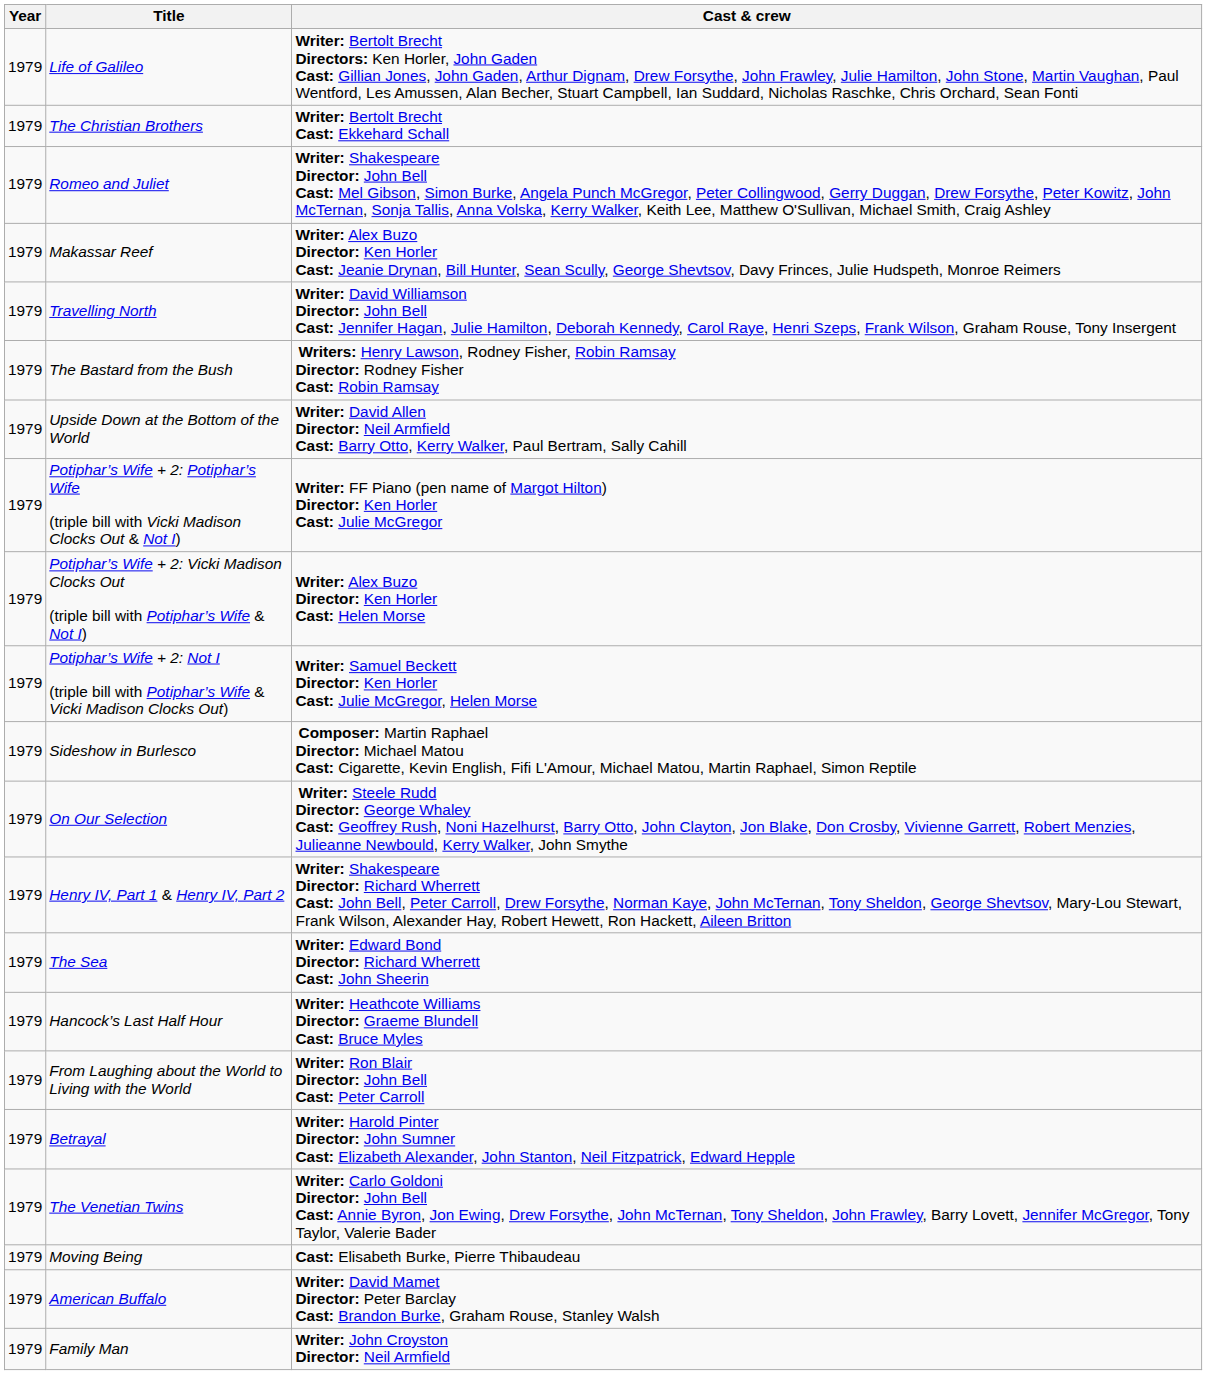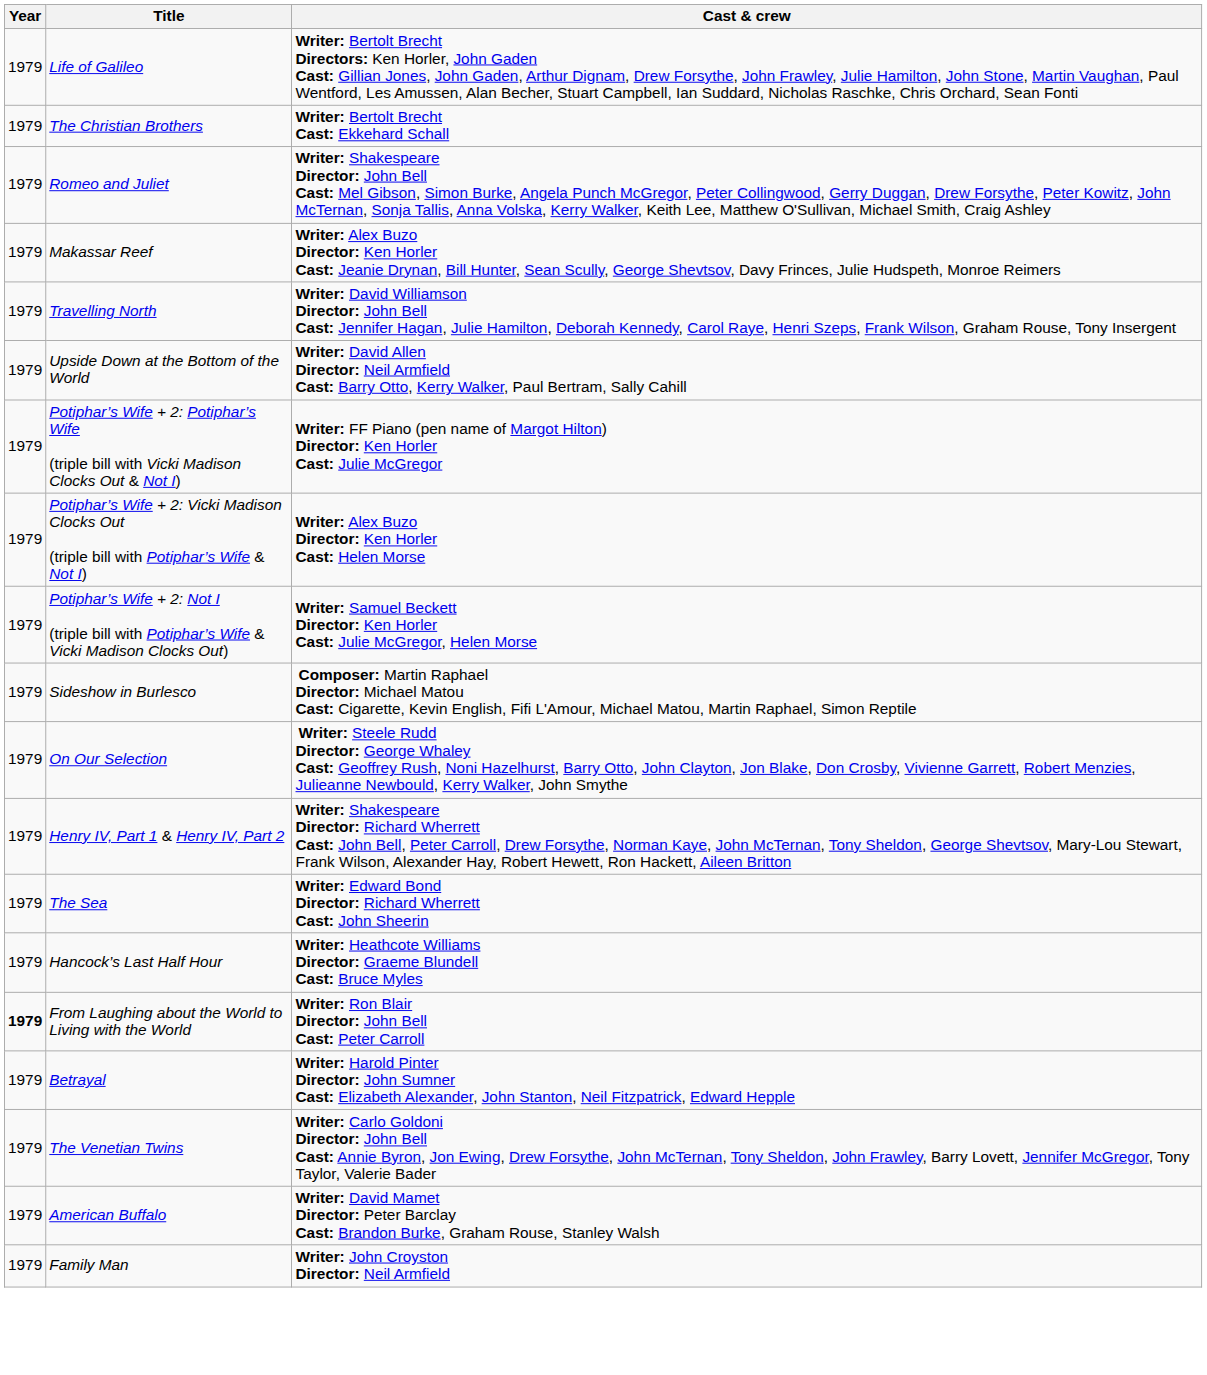 <table class="wikitable sortable">
 <tr>
 <th>Year</th>
 <th>Title</th>
 <th>Cast & crew</th>
 </tr>
 <tr>
 <td>1979</td>
 <td><em><a href='#'>Life of Galileo</a></em></td>
 <td><strong>Writer:</strong> <a href='#'>Bertolt Brecht</a><br><strong>Directors:</strong> Ken Horler, <a href='#'>John Gaden</a><br><strong>Cast:</strong> <a href='#'>Gillian Jones</a>, <a href='#'>John Gaden</a>, <a href='#'>Arthur Dignam</a>, <a href='#'>Drew Forsythe</a>, <a href='#'>John Frawley</a>, <a href='#'>Julie Hamilton</a>, <a href='#'>John Stone</a>, <a href='#'>Martin Vaughan</a>, Paul Wentford, Les Amussen, Alan Becher, Stuart Campbell, Ian Suddard, Nicholas Raschke, Chris Orchard, Sean Fonti</td>
 </tr>
 <tr>
 <td>1979</td>
 <td><em><a href='#'>The Christian Brothers</a></em></td>
 <td><strong>Writer:</strong> <a href='#'>Bertolt Brecht</a><br><strong>Cast:</strong> <a href='#'>Ekkehard Schall</a></td>
 </tr>
 <tr>
 <td>1979</td>
 <td><em><a href='#'>Romeo and Juliet</a></em></td>
 <td><strong>Writer:</strong> <a href='#'>Shakespeare</a><br><strong>Director:</strong> <a href='#'>John Bell</a><br><strong>Cast:</strong> <a href='#'>Mel Gibson</a>, <a href='#'>Simon Burke</a>, <a href='#'>Angela Punch McGregor</a>, <a href='#'>Peter Collingwood</a>, <a href='#'>Gerry Duggan</a>, <a href='#'>Drew Forsythe</a>, <a href='#'>Peter Kowitz</a>, <a href='#'>John McTernan</a>, <a href='#'>Sonja Tallis</a>, <a href='#'>Anna Volska</a>, <a href='#'>Kerry Walker</a>, Keith Lee, Matthew O'Sullivan, Michael Smith, Craig Ashley</td>
 </tr>
 <tr>
 <td>1979</td>
 <td><em>Makassar Reef</em> </td>
 <td><strong>Writer:</strong> <a href='#'>Alex Buzo</a><br><strong>Director:</strong> <a href='#'>Ken Horler</a><br><strong>Cast:</strong> <a href='#'>Jeanie Drynan</a>, <a href='#'>Bill Hunter</a>, <a href='#'>Sean Scully</a>, <a href='#'>George Shevtsov</a>, Davy Frinces, Julie Hudspeth, Monroe Reimers</td>
 </tr>
 <tr>
 <td>1979</td>
 <td><em><a href='#'>Travelling North</a></em> </td>
 <td><strong>Writer:</strong> <a href='#'>David Williamson</a><br><strong>Director:</strong> <a href='#'>John Bell</a><br><strong>Cast:</strong> <a href='#'>Jennifer Hagan</a>, <a href='#'>Julie Hamilton</a>, <a href='#'>Deborah Kennedy</a>, <a href='#'>Carol Raye</a>, <a href='#'>Henri Szeps</a>, <a href='#'>Frank Wilson</a>, Graham Rouse, Tony Insergent</td>
-</tr>
-<tr>
-<td>1979</td>
-<td><em>The Bastard from the Bush</em> </td>
-<td> <strong>Writers:</strong> <a href='#'>Henry Lawson</a>, Rodney Fisher, <a href='#'>Robin Ramsay</a><br><strong>Director:</strong> Rodney Fisher<br><strong>Cast:</strong> <a href='#'>Robin Ramsay</a></td>
 </tr>
 <tr>
 <td>1979</td>
 <td><em>Upside Down at the Bottom of the World</em> </td>
 <td><strong>Writer:</strong> <a href='#'>David Allen</a><br><strong>Director:</strong> <a href='#'>Neil Armfield</a><br><strong>Cast:</strong> <a href='#'>Barry Otto</a>, <a href='#'>Kerry Walker</a>, Paul Bertram, Sally Cahill</td>
 </tr>
 <tr>
 <td>1979</td>
 <td><em><a href='#'>Potiphar’s Wife</a> + 2: <a href='#'>Potiphar’s Wife</a></em><br><br>(triple bill with <em>Vicki Madison Clocks Out</em> & <em><a href='#'>Not I</a></em>)</td>
 <td><strong>Writer:</strong> FF Piano (pen name of <a href='#'>Margot Hilton</a>)<br><strong>Director:</strong> <a href='#'>Ken Horler</a><br><strong>Cast:</strong> <a href='#'>Julie McGregor</a></td>
 </tr>
 <tr>
 <td>1979</td>
 <td><em><a href='#'>Potiphar’s Wife</a> + 2: Vicki Madison Clocks Out </em><br><br>(triple bill with <em><a href='#'>Potiphar’s Wife</a></em> & <em><a href='#'>Not I</a></em>)</td>
 <td><strong>Writer:</strong> <a href='#'>Alex Buzo</a><br><strong>Director:</strong> <a href='#'>Ken Horler</a><br><strong>Cast:</strong> <a href='#'>Helen Morse</a></td>
 </tr>
 <tr>
 <td>1979</td>
 <td><em><a href='#'>Potiphar’s Wife</a> + 2: <a href='#'>Not I</a></em><br><br>(triple bill with <em><a href='#'>Potiphar’s Wife</a></em> & <em>Vicki Madison Clocks Out</em>)</td>
 <td><strong>Writer:</strong> <a href='#'>Samuel Beckett</a><br><strong>Director:</strong> <a href='#'>Ken Horler</a><br><strong>Cast:</strong> <a href='#'>Julie McGregor</a>, <a href='#'>Helen Morse</a></td>
 </tr>
 <tr>
 <td>1979</td>
 <td><em>Sideshow in Burlesco</em></td>
 <td> <strong>Composer:</strong> Martin Raphael<br><strong>Director:</strong> Michael Matou<br><strong>Cast:</strong> Cigarette, Kevin English, Fifi L'Amour, Michael Matou, Martin Raphael, Simon Reptile</td>
 </tr>
 <tr>
 <td>1979</td>
 <td><em><a href='#'>On Our Selection</a></em> </td>
 <td> <strong>Writer:</strong> <a href='#'>Steele Rudd</a><br><strong>Director:</strong> <a href='#'>George Whaley</a><br><strong>Cast:</strong> <a href='#'>Geoffrey Rush</a>, <a href='#'>Noni Hazelhurst</a>, <a href='#'>Barry Otto</a>, <a href='#'>John Clayton</a>, <a href='#'>Jon Blake</a>, <a href='#'>Don Crosby</a>, <a href='#'>Vivienne Garrett</a>, <a href='#'>Robert Menzies</a>, <a href='#'>Julieanne Newbould</a>, <a href='#'>Kerry Walker</a>, John Smythe</td>
 </tr>
 <tr>
 <td>1979</td>
 <td><em><a href='#'>Henry IV, Part 1</a></em> & <em><a href='#'>Henry IV, Part 2</a></em></td>
 <td><strong>Writer:</strong> <a href='#'>Shakespeare</a><br><strong>Director:</strong> <a href='#'>Richard Wherrett</a><br><strong>Cast:</strong> <a href='#'>John Bell</a>, <a href='#'>Peter Carroll</a>, <a href='#'>Drew Forsythe</a>, <a href='#'>Norman Kaye</a>, <a href='#'>John McTernan</a>, <a href='#'>Tony Sheldon</a>, <a href='#'>George Shevtsov</a>, Mary-Lou Stewart, Frank Wilson, Alexander Hay, Robert Hewett, Ron Hackett, <a href='#'>Aileen Britton</a></td>
 </tr>
 <tr>
 <td>1979</td>
 <td><em><a href='#'>The Sea</a></em></td>
 <td><strong>Writer:</strong> <a href='#'>Edward Bond</a><br><strong>Director:</strong> <a href='#'>Richard Wherrett</a><br><strong>Cast:</strong> <a href='#'>John Sheerin</a></td>
 </tr>
 <tr>
 <td>1979</td>
 <td><em>Hancock’s Last Half Hour</em></td>
 <td><strong>Writer:</strong> <a href='#'>Heathcote Williams</a><br><strong>Director:</strong> <a href='#'>Graeme Blundell</a><br><strong>Cast:</strong> <a href='#'>Bruce Myles</a></td>
 </tr>
 <tr>
-<td>1979</td>
+<td><strong>1979</strong></td>
 <td><em>From Laughing about the World to Living with the World</em></td>
 <td><strong>Writer:</strong> <a href='#'>Ron Blair</a><br><strong>Director:</strong> <a href='#'>John Bell</a><br><strong>Cast: </strong><a href='#'>Peter Carroll</a></td>
 </tr>
 <tr>
 <td>1979</td>
 <td><em><a href='#'>Betrayal</a></em></td>
 <td><strong>Writer:</strong> <a href='#'>Harold Pinter</a><br><strong>Director:</strong> <a href='#'>John Sumner</a><br><strong>Cast:</strong> <a href='#'>Elizabeth Alexander</a>, <a href='#'>John Stanton</a>, <a href='#'>Neil Fitzpatrick</a>, <a href='#'>Edward Hepple</a></td>
 </tr>
 <tr>
 <td>1979</td>
 <td><em><a href='#'>The Venetian Twins</a></em></td>
 <td><strong>Writer:</strong> <a href='#'>Carlo Goldoni</a><br><strong>Director:</strong> <a href='#'>John Bell</a><br><strong>Cast:</strong> <a href='#'>Annie Byron</a>, <a href='#'>Jon Ewing</a>, <a href='#'>Drew Forsythe</a>, <a href='#'>John McTernan</a>, <a href='#'>Tony Sheldon</a>, <a href='#'>John Frawley</a>, Barry Lovett, <a href='#'>Jennifer McGregor</a>, Tony Taylor, Valerie Bader</td>
 </tr>
 <tr>
 <td>1979</td>
-<td><em>Moving Being</em></td>
-<td><strong>Cast:</strong> Elisabeth Burke, Pierre Thibaudeau</td>
-</tr>
-<tr>
-<td>1979</td>
 <td><em><a href='#'>American Buffalo</a></em></td>
 <td><strong>Writer:</strong> <a href='#'>David Mamet</a><br><strong>Director:</strong> Peter Barclay<br><strong>Cast:</strong> <a href='#'>Brandon Burke</a>, Graham Rouse, Stanley Walsh</td>
 </tr>
 <tr>
 <td>1979</td>
 <td><em>Family Man</em></td>
 <td><strong>Writer:</strong> <a href='#'>John Croyston</a><br><strong>Director:</strong> <a href='#'>Neil Armfield</a></td>
 </tr>
 </table>
